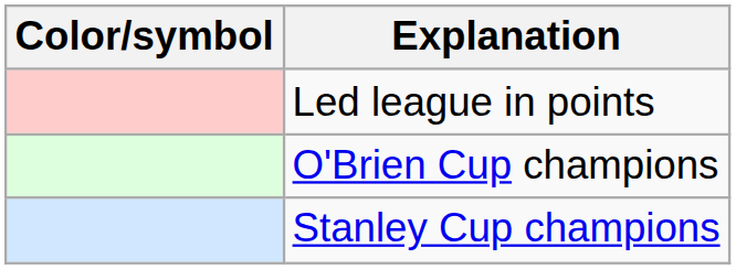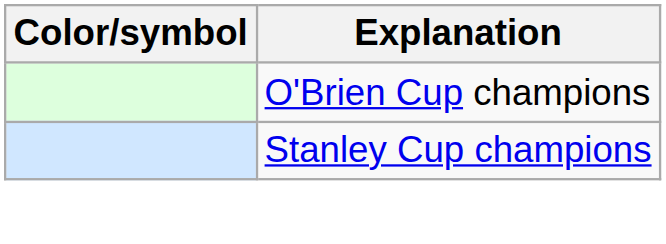 <table class="wikitable">
 <tr>
 <th scope="col">Color/symbol</th>
 <th scope="col">Explanation</th>
-</tr>
-<tr>
-<th scope="row"  style="background:#FFCCCC"></th>
-<td>Led league in points</td>
 </tr>
 <tr>
 <th scope="row" style="background:#DDFFDD"></th>
 <td><a href='#'>O'Brien Cup</a> champions</td>
 </tr>
 <tr>
 <th scope="row" style="background:#D0E7FF"></th>
 <td><a href='#'>Stanley Cup champions</a></td>
 </tr>
 </table>
